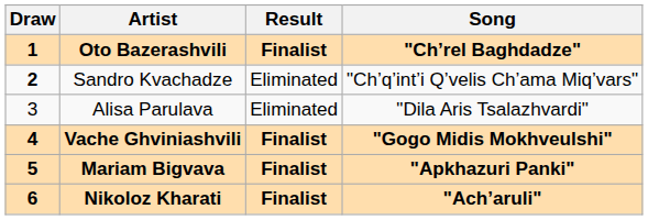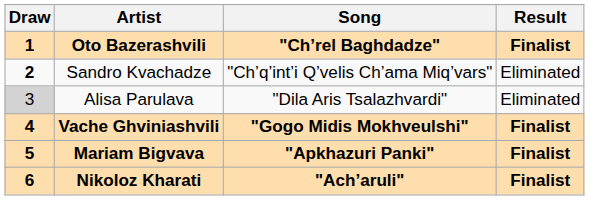 <table class="sortable wikitable" style="text-align:center;margin:1em auto 1em auto">
 <tr>
 <th>Draw</th>
 <th>Artist</th>
+<th>Song</th>
 <th>Result</th>
-<th>Song</th>
 </tr>
 <tr style="font-weight:bold; background:navajowhite;">
 <td>1</td>
 <td>Oto Bazerashvili<br></td>
+<td>"Ch’rel Baghdadze"<br></td>
 <td>Finalist</td>
-<td>"Ch’rel Baghdadze"<br></td>
 </tr>
 <tr>
 <td><strong>2</strong></td>
 <td>Sandro Kvachadze<br></td>
+<td>"Ch’q’int’i Q’velis Ch’ama Miq’vars"<br></td>
 <td>Eliminated</td>
-<td>"Ch’q’int’i Q’velis Ch’ama Miq’vars"<br></td>
 </tr>
 <tr>
-<td>3</td>
+<td style="background: lightgrey;">3</td>
 <td>Alisa Parulava<br></td>
+<td>"Dila Aris Tsalazhvardi"<br></td>
 <td>Eliminated</td>
-<td>"Dila Aris Tsalazhvardi"<br></td>
 </tr>
 <tr style="font-weight:bold; background:navajowhite;">
 <td>4</td>
 <td>Vache Ghviniashvili<br></td>
+<td>"Gogo Midis Mokhveulshi"<br></td>
 <td>Finalist</td>
-<td>"Gogo Midis Mokhveulshi"<br></td>
 </tr>
 <tr style="font-weight:bold; background:navajowhite;">
 <td>5</td>
 <td>Mariam Bigvava<br></td>
+<td>"Apkhazuri Panki"<br></td>
 <td>Finalist</td>
-<td>"Apkhazuri Panki"<br></td>
 </tr>
 <tr style="font-weight:bold; background:navajowhite;">
 <td>6</td>
 <td>Nikoloz Kharati<br></td>
+<td>"Ach’aruli"<br></td>
 <td>Finalist</td>
-<td>"Ach’aruli"<br></td>
 </tr>
 </table>
